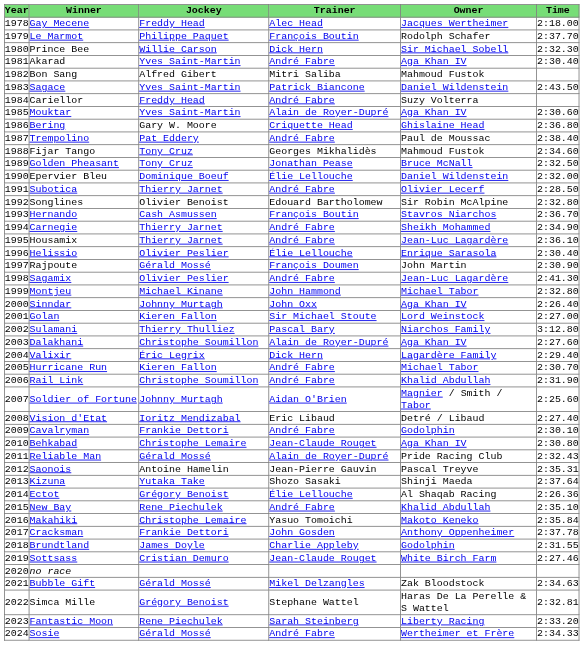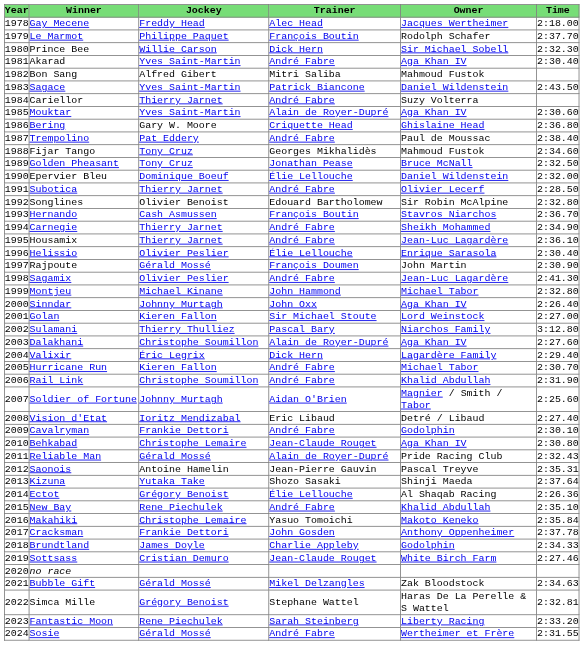 <table class = "sortable" | border="1" cellpadding="0" style="border-collapse: collapse; font-size:90%">
 <tr bgcolor="#77dd77" align="center">
 <th>Year</th>
 <th>Winner</th>
 <th>Jockey</th>
 <th>Trainer</th>
 <th>Owner</th>
 <th>Time</th>
 </tr>
 <tr>
 <td>1978</td>
 <td width=128px><a href='#'>Gay Mecene</a></td>
 <td width=152px><a href='#'>Freddy Head</a></td>
 <td width=154px><a href='#'>Alec Head</a></td>
 <td width=159px><a href='#'>Jacques Wertheimer</a></td>
 <td>2:18.00</td>
 </tr>
 <tr>
 <td>1979</td>
 <td><a href='#'>Le Marmot</a></td>
 <td><a href='#'>Philippe Paquet</a></td>
 <td><a href='#'>François Boutin</a></td>
 <td>Rodolph Schafer</td>
 <td>2:37.70</td>
 </tr>
 <tr>
 <td>1980</td>
 <td>Prince Bee</td>
 <td><a href='#'>Willie Carson</a></td>
 <td><a href='#'>Dick Hern</a></td>
 <td><a href='#'>Sir Michael Sobell</a></td>
 <td>2:32.30</td>
 </tr>
 <tr>
 <td>1981</td>
 <td>Akarad</td>
 <td><a href='#'>Yves Saint-Martin</a></td>
 <td><a href='#'>André Fabre</a></td>
 <td><a href='#'>Aga Khan IV</a></td>
 <td>2:30.40</td>
 </tr>
 <tr>
 <td>1982</td>
 <td>Bon Sang</td>
 <td>Alfred Gibert</td>
 <td>Mitri Saliba</td>
 <td>Mahmoud Fustok</td>
 <td></td>
 </tr>
 <tr>
 <td>1983</td>
 <td><a href='#'>Sagace</a></td>
 <td><a href='#'>Yves Saint-Martin</a></td>
 <td><a href='#'>Patrick Biancone</a></td>
 <td><a href='#'>Daniel Wildenstein</a></td>
 <td>2:43.50</td>
 </tr>
 <tr>
 <td>1984</td>
 <td>Cariellor</td>
-<td><a href='#'>Freddy Head</a></td>
+<td><a href='#'>Thierry Jarnet</a></td>
 <td><a href='#'>André Fabre</a></td>
 <td>Suzy Volterra</td>
 <td></td>
 </tr>
 <tr>
 <td>1985</td>
 <td><a href='#'>Mouktar</a></td>
 <td><a href='#'>Yves Saint-Martin</a></td>
 <td><a href='#'>Alain de Royer-Dupré</a></td>
 <td><a href='#'>Aga Khan IV</a></td>
 <td>2:30.60</td>
 </tr>
 <tr>
 <td>1986</td>
 <td><a href='#'>Bering</a></td>
 <td>Gary W. Moore</td>
 <td><a href='#'>Criquette Head</a></td>
 <td><a href='#'>Ghislaine Head</a></td>
 <td>2:36.80</td>
 </tr>
 <tr>
 <td>1987</td>
 <td><a href='#'>Trempolino</a></td>
 <td><a href='#'>Pat Eddery</a></td>
 <td><a href='#'>André Fabre</a></td>
 <td>Paul de Moussac</td>
 <td>2:38.40</td>
 </tr>
 <tr>
 <td>1988</td>
 <td>Fijar Tango</td>
 <td><a href='#'>Tony Cruz</a></td>
 <td>Georges Mikhalidès</td>
 <td>Mahmoud Fustok</td>
 <td>2:34.60</td>
 </tr>
 <tr>
 <td>1989</td>
 <td><a href='#'>Golden Pheasant</a></td>
 <td><a href='#'>Tony Cruz</a></td>
 <td><a href='#'>Jonathan Pease</a></td>
 <td><a href='#'>Bruce McNall</a></td>
 <td>2:32.50</td>
 </tr>
 <tr>
 <td>1990</td>
 <td>Epervier Bleu</td>
 <td><a href='#'>Dominique Boeuf</a></td>
 <td><a href='#'>Élie Lellouche</a></td>
 <td><a href='#'>Daniel Wildenstein</a></td>
 <td>2:32.00</td>
 </tr>
 <tr>
 <td>1991</td>
 <td><a href='#'>Subotica</a></td>
 <td><a href='#'>Thierry Jarnet</a></td>
 <td><a href='#'>André Fabre</a></td>
 <td><a href='#'>Olivier Lecerf</a></td>
 <td>2:28.50</td>
 </tr>
 <tr>
 <td>1992</td>
 <td>Songlines</td>
 <td>Olivier Benoist</td>
 <td>Edouard Bartholomew</td>
 <td>Sir Robin McAlpine</td>
 <td>2:32.80</td>
 </tr>
 <tr>
 <td>1993</td>
 <td><a href='#'>Hernando</a></td>
 <td><a href='#'>Cash Asmussen</a></td>
 <td><a href='#'>François Boutin</a></td>
 <td><a href='#'>Stavros Niarchos</a></td>
 <td>2:36.70</td>
 </tr>
 <tr>
 <td>1994</td>
 <td><a href='#'>Carnegie</a></td>
 <td><a href='#'>Thierry Jarnet</a></td>
 <td><a href='#'>André Fabre</a></td>
 <td><a href='#'>Sheikh Mohammed</a></td>
 <td>2:34.90</td>
 </tr>
 <tr>
 <td>1995</td>
 <td>Housamix</td>
 <td><a href='#'>Thierry Jarnet</a></td>
 <td><a href='#'>André Fabre</a></td>
 <td><a href='#'>Jean-Luc Lagardère</a></td>
 <td>2:36.10</td>
 </tr>
 <tr>
 <td>1996</td>
 <td><a href='#'>Helissio</a></td>
 <td><a href='#'>Olivier Peslier</a></td>
 <td><a href='#'>Élie Lellouche</a></td>
 <td><a href='#'>Enrique Sarasola</a></td>
 <td>2:30.40</td>
 </tr>
 <tr>
 <td>1997</td>
 <td>Rajpoute</td>
 <td><a href='#'>Gérald Mossé</a></td>
 <td><a href='#'>François Doumen</a></td>
 <td>John Martin</td>
 <td>2:30.90</td>
 </tr>
 <tr>
 <td>1998</td>
 <td><a href='#'>Sagamix</a></td>
 <td><a href='#'>Olivier Peslier</a></td>
 <td><a href='#'>André Fabre</a></td>
 <td><a href='#'>Jean-Luc Lagardère</a></td>
 <td>2:41.30</td>
 </tr>
 <tr>
 <td>1999</td>
 <td><a href='#'>Montjeu</a></td>
 <td><a href='#'>Michael Kinane</a></td>
 <td><a href='#'>John Hammond</a></td>
 <td><a href='#'>Michael Tabor</a></td>
 <td>2:32.80</td>
 </tr>
 <tr>
 <td>2000</td>
 <td><a href='#'>Sinndar</a></td>
 <td><a href='#'>Johnny Murtagh</a></td>
 <td><a href='#'>John Oxx</a></td>
 <td><a href='#'>Aga Khan IV</a></td>
 <td>2:26.40</td>
 </tr>
 <tr>
 <td>2001</td>
 <td><a href='#'>Golan</a></td>
 <td><a href='#'>Kieren Fallon</a></td>
 <td><a href='#'>Sir Michael Stoute</a></td>
 <td><a href='#'>Lord Weinstock</a></td>
 <td>2:27.00</td>
 </tr>
 <tr>
 <td>2002</td>
 <td><a href='#'>Sulamani</a></td>
 <td><a href='#'>Thierry Thulliez</a></td>
 <td><a href='#'>Pascal Bary</a></td>
 <td><a href='#'>Niarchos Family</a></td>
 <td>3:12.80</td>
 </tr>
 <tr>
 <td>2003</td>
 <td><a href='#'>Dalakhani</a></td>
 <td><a href='#'>Christophe Soumillon</a></td>
 <td><a href='#'>Alain de Royer-Dupré</a></td>
 <td><a href='#'>Aga Khan IV</a></td>
 <td>2:27.60</td>
 </tr>
 <tr>
 <td>2004</td>
 <td><a href='#'>Valixir</a></td>
 <td><a href='#'>Éric Legrix</a></td>
 <td><a href='#'>Dick Hern</a></td>
 <td><a href='#'>Lagardère Family</a></td>
 <td>2:29.40</td>
 </tr>
 <tr>
 <td>2005</td>
 <td><a href='#'>Hurricane Run</a></td>
 <td><a href='#'>Kieren Fallon</a></td>
 <td><a href='#'>André Fabre</a></td>
 <td><a href='#'>Michael Tabor</a></td>
 <td>2:30.70</td>
 </tr>
 <tr>
 <td>2006</td>
 <td><a href='#'>Rail Link</a></td>
 <td><a href='#'>Christophe Soumillon</a></td>
 <td><a href='#'>André Fabre</a></td>
 <td><a href='#'>Khalid Abdullah</a></td>
 <td>2:31.90</td>
 </tr>
 <tr>
 <td>2007</td>
 <td><a href='#'>Soldier of Fortune</a></td>
 <td><a href='#'>Johnny Murtagh</a></td>
 <td><a href='#'>Aidan O'Brien</a></td>
 <td><a href='#'>Magnier</a> / Smith  / <a href='#'>Tabor</a></td>
 <td>2:25.60</td>
 </tr>
 <tr>
 <td>2008</td>
 <td><a href='#'>Vision d'Etat</a></td>
 <td><a href='#'>Ioritz Mendizabal</a></td>
 <td>Eric Libaud</td>
 <td>Detré / Libaud </td>
 <td>2:27.40</td>
 </tr>
 <tr>
 <td>2009</td>
 <td><a href='#'>Cavalryman</a></td>
 <td><a href='#'>Frankie Dettori</a></td>
 <td><a href='#'>André Fabre</a></td>
 <td><a href='#'>Godolphin</a></td>
 <td>2:30.10</td>
 </tr>
 <tr>
 <td>2010</td>
 <td><a href='#'>Behkabad</a></td>
 <td><a href='#'>Christophe Lemaire</a></td>
 <td><a href='#'>Jean-Claude Rouget</a></td>
 <td><a href='#'>Aga Khan IV</a></td>
 <td>2:30.80</td>
 </tr>
 <tr>
 <td>2011</td>
 <td><a href='#'>Reliable Man</a></td>
 <td><a href='#'>Gérald Mossé</a></td>
 <td><a href='#'>Alain de Royer-Dupré</a></td>
 <td>Pride Racing Club</td>
 <td>2:32.43</td>
 </tr>
 <tr>
 <td>2012</td>
 <td><a href='#'>Saonois</a></td>
 <td>Antoine Hamelin</td>
 <td>Jean-Pierre Gauvin</td>
 <td>Pascal Treyve</td>
 <td>2:35.31</td>
 </tr>
 <tr>
 <td>2013</td>
 <td><a href='#'>Kizuna</a></td>
 <td><a href='#'>Yutaka Take</a></td>
 <td>Shozo Sasaki</td>
 <td>Shinji Maeda</td>
 <td>2:37.64</td>
 </tr>
 <tr>
 <td>2014</td>
 <td><a href='#'>Ectot</a></td>
 <td><a href='#'>Grégory Benoist</a></td>
 <td><a href='#'>Élie Lellouche</a></td>
 <td>Al Shaqab Racing</td>
 <td>2:26.36</td>
 </tr>
 <tr>
 <td>2015</td>
 <td><a href='#'>New Bay</a></td>
 <td><a href='#'>Rene Piechulek</a></td>
 <td><a href='#'>André Fabre</a></td>
 <td><a href='#'>Khalid Abdullah</a></td>
 <td>2:35.10</td>
 </tr>
 <tr>
 <td>2016</td>
 <td><a href='#'>Makahiki</a></td>
 <td><a href='#'>Christophe Lemaire</a></td>
 <td>Yasuo Tomoichi</td>
 <td><a href='#'>Makoto Keneko</a></td>
 <td>2:35.84</td>
 </tr>
 <tr>
 <td>2017</td>
 <td><a href='#'>Cracksman</a></td>
 <td><a href='#'>Frankie Dettori</a></td>
 <td><a href='#'>John Gosden</a></td>
 <td><a href='#'>Anthony Oppenheimer</a></td>
 <td>2:37.78</td>
 </tr>
 <tr>
 <td>2018</td>
 <td><a href='#'>Brundtland</a></td>
 <td><a href='#'>James Doyle</a></td>
 <td><a href='#'>Charlie Appleby</a></td>
 <td><a href='#'>Godolphin</a></td>
-<td>2:31.55</td>
+<td>2:34.33</td>
 </tr>
 <tr>
 <td>2019</td>
 <td><a href='#'>Sottsass</a></td>
 <td><a href='#'>Cristian Demuro</a></td>
 <td><a href='#'>Jean-Claude Rouget</a></td>
 <td><a href='#'>White Birch Farm</a></td>
 <td>2:27.46</td>
 </tr>
 <tr>
 <td>2020</td>
 <td><em>no race</em></td>
 <td></td>
 <td></td>
 <td></td>
 </tr>
 <tr>
 <td>2021</td>
 <td><a href='#'>Bubble Gift</a></td>
 <td><a href='#'>Gérald Mossé</a></td>
 <td><a href='#'>Mikel Delzangles</a></td>
 <td>Zak Bloodstock</td>
 <td>2:34.63</td>
 </tr>
 <tr>
 <td>2022</td>
 <td>Simca Mille</td>
 <td><a href='#'>Grégory Benoist</a></td>
 <td>Stephane Wattel</td>
 <td>Haras De La Perelle & S Wattel</td>
 <td>2:32.81</td>
 </tr>
 <tr>
 <td>2023</td>
 <td><a href='#'>Fantastic Moon</a></td>
 <td><a href='#'>Rene Piechulek</a></td>
 <td><a href='#'>Sarah Steinberg</a></td>
 <td><a href='#'>Liberty Racing</a></td>
 <td>2:33.20</td>
 </tr>
 <tr>
 <td>2024</td>
 <td><a href='#'>Sosie</a></td>
 <td><a href='#'>Gérald Mossé</a></td>
 <td><a href='#'>André Fabre</a></td>
 <td><a href='#'>Wertheimer et Frère</a></td>
-<td>2:34.33</td>
+<td>2:31.55</td>
 </tr>
 </table>
